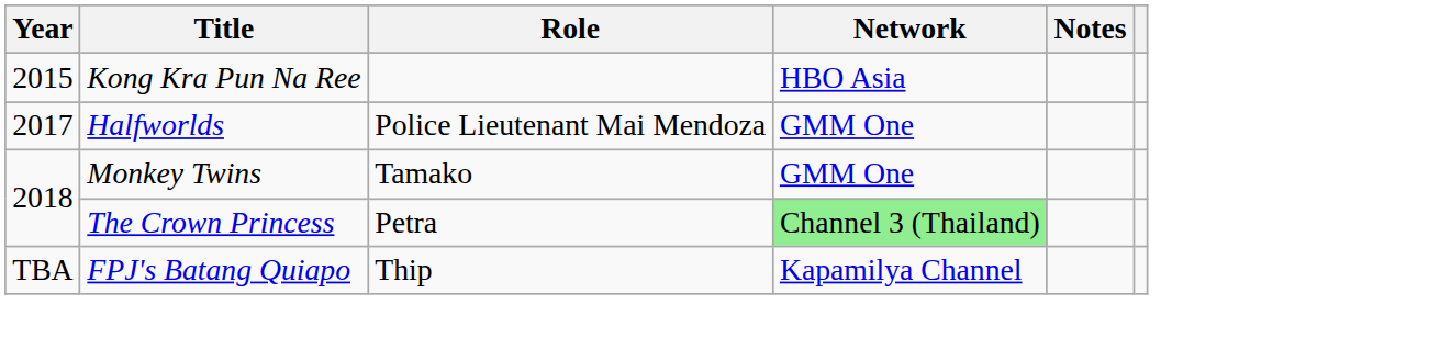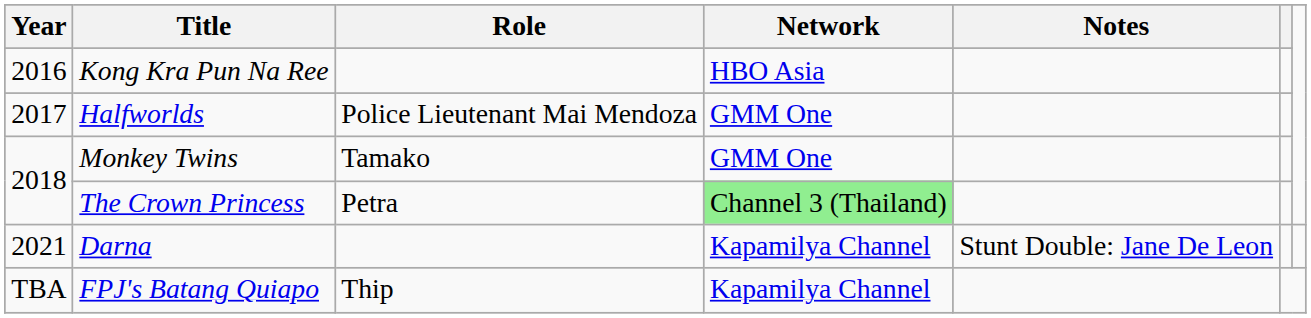 <table class="wikitable sortable">
 <tr>
 <th>Year</th>
 <th>Title</th>
 <th>Role</th>
 <th>Network</th>
 <th>Notes</th>
 <th></th>
 </tr>
 <tr>
-<td>2015</td>
+<td>2016</td>
 <td><em>Kong Kra Pun Na Ree</em></td>
 <td></td>
 <td><a href='#'>HBO Asia</a></td>
 <td></td>
 <td></td>
 </tr>
 <tr>
 <td>2017</td>
 <td><em><a href='#'>Halfworlds</a></em></td>
 <td>Police Lieutenant Mai Mendoza</td>
 <td><a href='#'>GMM One</a></td>
 <td></td>
 <td></td>
 </tr>
 <tr>
 <td rowspan="2">2018</td>
 <td><em>Monkey Twins</em></td>
 <td>Tamako</td>
 <td><a href='#'>GMM One</a></td>
 <td></td>
 <td></td>
 </tr>
 <tr>
 <td><em><a href='#'>The Crown Princess</a></em></td>
 <td>Petra</td>
 <td style="background: lightgreen;">Channel 3 (Thailand)</td>
 <td></td>
 <td></td>
 </tr>
 <tr>
+<td>2021</td>
+<td><em><a href='#'>Darna</a></em></td>
+<td></td>
+<td><a href='#'>Kapamilya Channel</a></td>
+<td>Stunt Double: <a href='#'>Jane De Leon</a></td>
+<td></td>
+<td></td>
+</tr>
+<tr>
 <td>TBA</td>
 <td><em><a href='#'>FPJ's Batang Quiapo</a></em></td>
 <td>Thip</td>
 <td><a href='#'>Kapamilya Channel</a></td>
 <td></td>
 </tr>
 </table>
